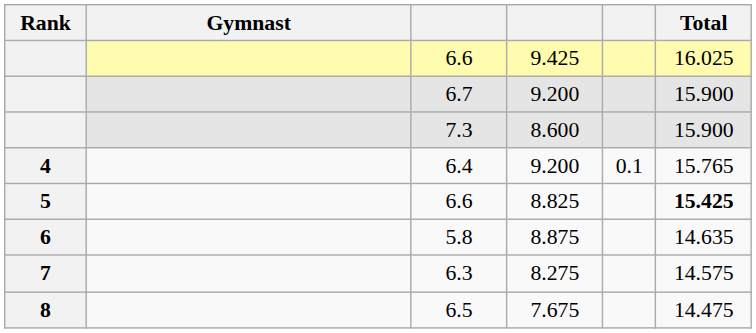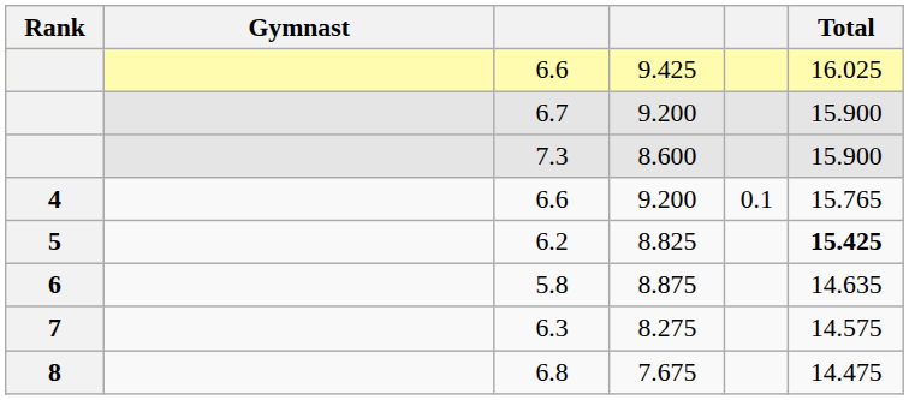 <table class="wikitable sortable" style="text-align:center; font-size:95%">
 <tr>
 <th scope="col" style="width:50px;">Rank</th>
 <th scope="col" style="width:220px;">Gymnast</th>
 <th scope="col" style="width:60px;"></th>
 <th scope="col" style="width:60px;"></th>
 <th scope="col" style="width:30px;"></th>
 <th scope="col" style="width:60px;">Total</th>
 </tr>
 <tr style="background:#fffcaf;">
 <th scope=row style="text-align:center"></th>
 <td style="text-align:left;"></td>
 <td>6.6</td>
 <td>9.425</td>
 <td></td>
 <td>16.025</td>
 </tr>
 <tr style="background:#e5e5e5;">
 <th scope=row style="text-align:center"></th>
 <td style="text-align:left;"></td>
 <td>6.7</td>
 <td>9.200</td>
 <td></td>
 <td>15.900</td>
 </tr>
 <tr style="background:#e5e5e5;">
 <th scope=row style="text-align:center"></th>
 <td style="text-align:left;"></td>
 <td>7.3</td>
 <td>8.600</td>
 <td></td>
 <td>15.900</td>
 </tr>
 <tr>
 <th scope=row style="text-align:center">4</th>
 <td style="text-align:left;"></td>
-<td>6.4</td>
+<td>6.6</td>
 <td>9.200</td>
 <td>0.1</td>
 <td>15.765</td>
 </tr>
 <tr>
 <th scope=row style="text-align:center">5</th>
 <td style="text-align:left;"></td>
-<td>6.6</td>
+<td>6.2</td>
 <td>8.825</td>
 <td></td>
 <td><strong>15.425</strong></td>
 </tr>
 <tr>
 <th scope=row style="text-align:center">6</th>
 <td style="text-align:left;"></td>
 <td>5.8</td>
 <td>8.875</td>
 <td></td>
 <td>14.635</td>
 </tr>
 <tr>
 <th scope=row style="text-align:center">7</th>
 <td style="text-align:left;"></td>
 <td>6.3</td>
 <td>8.275</td>
 <td></td>
 <td>14.575</td>
 </tr>
 <tr>
 <th scope=row style="text-align:center">8</th>
 <td style="text-align:left;"></td>
-<td>6.5</td>
+<td>6.8</td>
 <td>7.675</td>
 <td></td>
 <td>14.475</td>
 </tr>
 </table>
